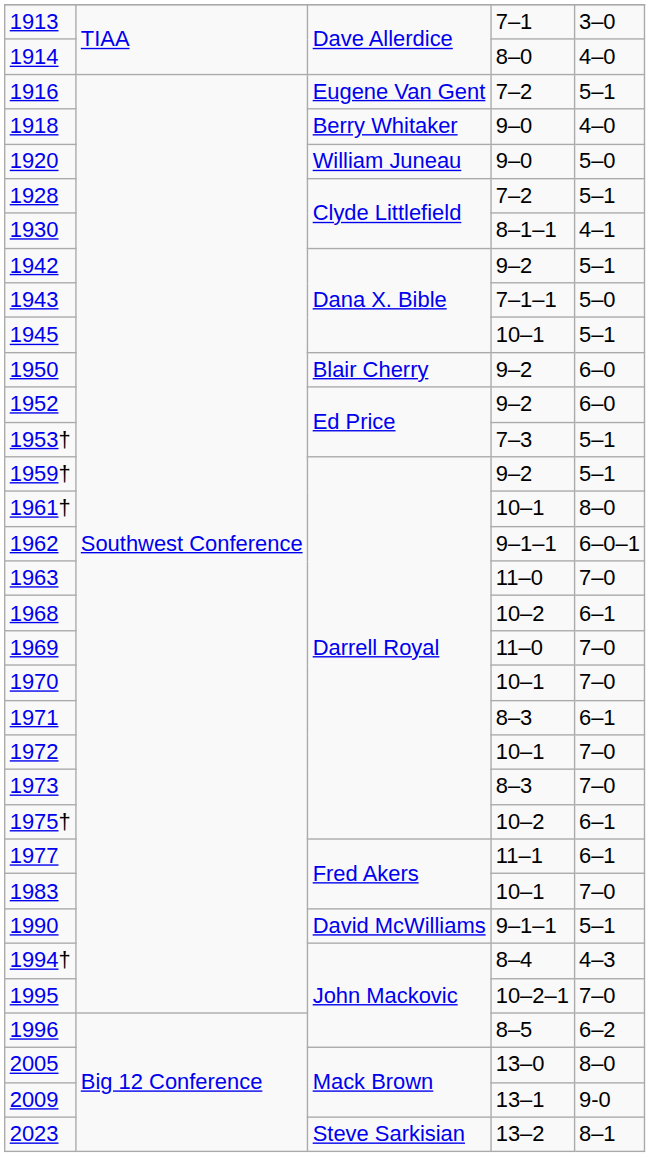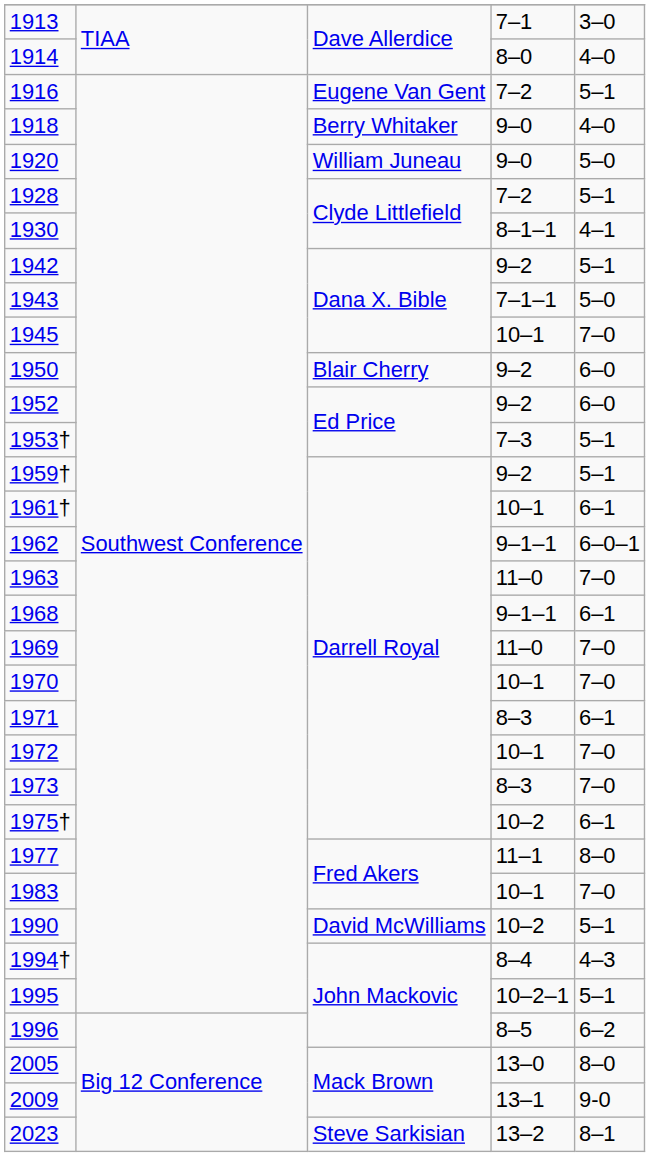 <table class="wikitable">
 <tr>
 </tr>
 <tr>
 <td><a href='#'>1913</a></td>
 <td rowspan="2"><a href='#'>TIAA</a></td>
 <td rowspan="2"><a href='#'>Dave Allerdice</a></td>
 <td>7–1</td>
 <td>3–0</td>
 </tr>
 <tr>
 <td><a href='#'>1914</a></td>
 <td>8–0</td>
 <td>4–0</td>
 </tr>
 <tr>
 <td><a href='#'>1916</a></td>
 <td rowspan="27"><a href='#'>Southwest Conference</a></td>
 <td><a href='#'>Eugene Van Gent</a></td>
 <td>7–2</td>
 <td>5–1</td>
 </tr>
 <tr>
 <td><a href='#'>1918</a></td>
 <td><a href='#'>Berry Whitaker</a></td>
 <td>9–0</td>
 <td>4–0</td>
 </tr>
 <tr>
 <td><a href='#'>1920</a></td>
 <td><a href='#'>William Juneau</a></td>
 <td>9–0</td>
 <td>5–0</td>
 </tr>
 <tr>
 <td><a href='#'>1928</a></td>
 <td rowspan="2"><a href='#'>Clyde Littlefield</a></td>
 <td>7–2</td>
 <td>5–1</td>
 </tr>
 <tr>
 <td><a href='#'>1930</a></td>
 <td>8–1–1</td>
 <td>4–1</td>
 </tr>
 <tr>
 <td><a href='#'>1942</a></td>
 <td rowspan="3"><a href='#'>Dana X. Bible</a></td>
 <td>9–2</td>
 <td>5–1</td>
 </tr>
 <tr>
 <td><a href='#'>1943</a></td>
 <td>7–1–1</td>
 <td>5–0</td>
 </tr>
 <tr>
 <td><a href='#'>1945</a></td>
 <td>10–1</td>
-<td>5–1</td>
+<td>7–0</td>
 </tr>
 <tr>
 <td><a href='#'>1950</a></td>
 <td><a href='#'>Blair Cherry</a></td>
 <td>9–2</td>
 <td>6–0</td>
 </tr>
 <tr>
 <td><a href='#'>1952</a></td>
 <td rowspan="2"><a href='#'>Ed Price</a></td>
 <td>9–2</td>
 <td>6–0</td>
 </tr>
 <tr>
 <td><a href='#'>1953</a>†</td>
 <td>7–3</td>
 <td>5–1</td>
 </tr>
 <tr>
 <td><a href='#'>1959</a>†</td>
 <td rowspan="11"><a href='#'>Darrell Royal</a></td>
 <td>9–2</td>
 <td>5–1</td>
 </tr>
 <tr>
 <td><a href='#'>1961</a>†</td>
 <td>10–1</td>
-<td>8–0</td>
+<td>6–1</td>
 </tr>
 <tr>
 <td><a href='#'>1962</a></td>
 <td>9–1–1</td>
 <td>6–0–1</td>
 </tr>
 <tr>
 <td><a href='#'>1963</a></td>
 <td>11–0</td>
 <td>7–0</td>
 </tr>
 <tr>
 <td><a href='#'>1968</a></td>
-<td>10–2</td>
+<td>9–1–1</td>
 <td>6–1</td>
 </tr>
 <tr>
 <td><a href='#'>1969</a></td>
 <td>11–0</td>
 <td>7–0</td>
 </tr>
 <tr>
 <td><a href='#'>1970</a></td>
 <td>10–1</td>
 <td>7–0</td>
 </tr>
 <tr>
 <td><a href='#'>1971</a></td>
 <td>8–3</td>
 <td>6–1</td>
 </tr>
 <tr>
 <td><a href='#'>1972</a></td>
 <td>10–1</td>
 <td>7–0</td>
 </tr>
 <tr>
 <td><a href='#'>1973</a></td>
 <td>8–3</td>
 <td>7–0</td>
 </tr>
 <tr>
 <td><a href='#'>1975</a>†</td>
 <td>10–2</td>
 <td>6–1</td>
 </tr>
 <tr>
 <td><a href='#'>1977</a></td>
 <td rowspan="2"><a href='#'>Fred Akers</a></td>
 <td>11–1</td>
-<td>6–1</td>
+<td>8–0</td>
 </tr>
 <tr>
 <td><a href='#'>1983</a></td>
 <td>10–1</td>
 <td>7–0</td>
 </tr>
 <tr>
 <td><a href='#'>1990</a></td>
 <td><a href='#'>David McWilliams</a></td>
-<td>9–1–1</td>
+<td>10–2</td>
 <td>5–1</td>
 </tr>
 <tr>
 <td><a href='#'>1994</a>†</td>
 <td rowspan="3"><a href='#'>John Mackovic</a></td>
 <td>8–4</td>
 <td>4–3</td>
 </tr>
 <tr>
 <td><a href='#'>1995</a></td>
 <td>10–2–1</td>
-<td>7–0</td>
+<td>5–1</td>
 </tr>
 <tr>
 <td><a href='#'>1996</a></td>
 <td rowspan="4"><a href='#'>Big 12 Conference</a></td>
 <td>8–5</td>
 <td>6–2</td>
 </tr>
 <tr>
 <td><a href='#'>2005</a></td>
 <td rowspan="2"><a href='#'>Mack Brown</a></td>
 <td>13–0</td>
 <td>8–0</td>
 </tr>
 <tr>
 <td><a href='#'>2009</a></td>
 <td>13–1</td>
 <td>9-0</td>
 </tr>
 <tr>
 <td><a href='#'>2023</a></td>
 <td rowspan="1"><a href='#'>Steve Sarkisian</a></td>
 <td>13–2</td>
 <td>8–1</td>
 </tr>
 </table>
